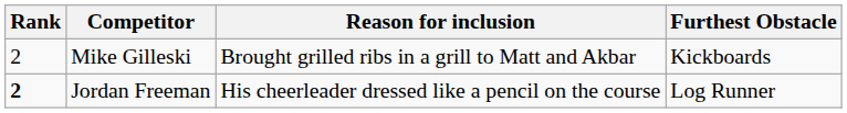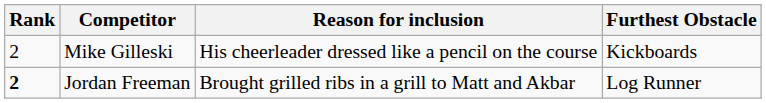 <table class="wikitable sortable mw-collapsible">
 <tr>
 <th>Rank</th>
 <th>Competitor</th>
 <th>Reason for inclusion</th>
 <th>Furthest Obstacle</th>
 </tr>
 <tr>
 <td>2</td>
 <td>Mike Gilleski</td>
-<td>Brought grilled ribs in a grill to Matt and Akbar</td>
+<td>His cheerleader dressed like a pencil on the course</td>
 <td>Kickboards</td>
 </tr>
 <tr>
 <td><strong>2</strong></td>
 <td>Jordan Freeman</td>
-<td>His cheerleader dressed like a pencil on the course</td>
+<td>Brought grilled ribs in a grill to Matt and Akbar</td>
 <td>Log Runner</td>
 </tr>
 </table>
